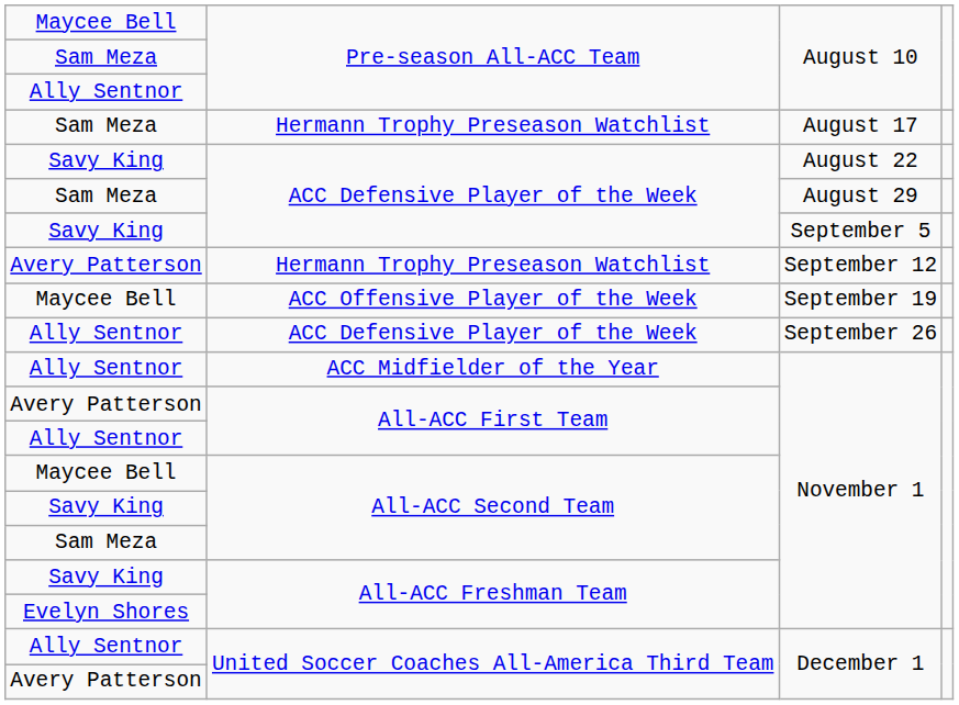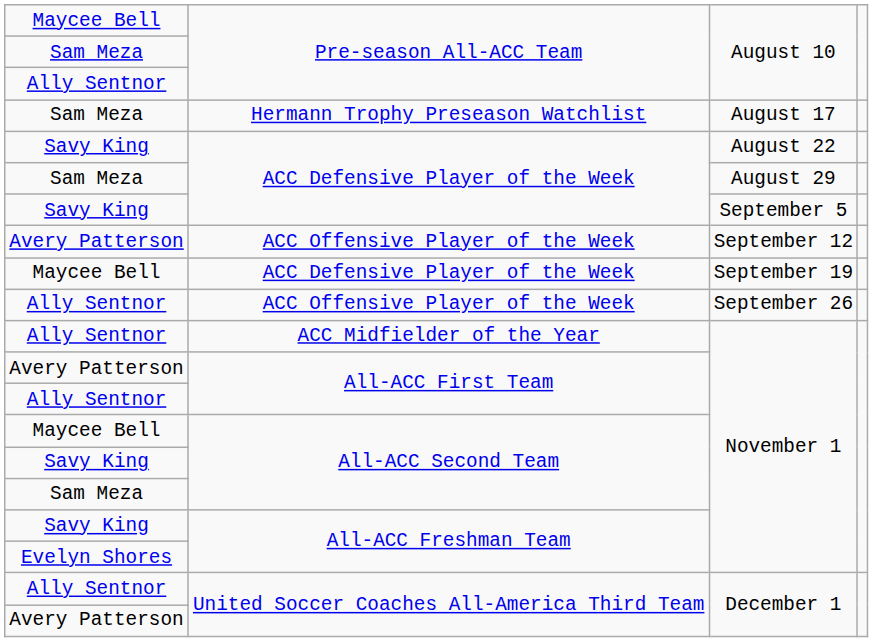 <table class="wikitable sortable" style="text-align: center">
 <tr>
 <td><a href='#'>Maycee Bell</a></td>
 <td rowspan=3><a href='#'>Pre-season All-ACC Team</a></td>
 <td rowspan=3>August 10</td>
 <td rowspan=3></td>
 </tr>
 <tr>
 <td><a href='#'>Sam Meza</a></td>
 </tr>
 <tr>
 <td><a href='#'>Ally Sentnor</a></td>
 </tr>
 <tr>
 <td>Sam Meza</td>
 <td><a href='#'>Hermann Trophy Preseason Watchlist</a></td>
 <td>August 17</td>
 <td></td>
 </tr>
 <tr>
 <td><a href='#'>Savy King</a></td>
 <td rowspan=3><a href='#'>ACC Defensive Player of the Week</a></td>
 <td>August 22</td>
 <td></td>
 </tr>
 <tr>
 <td>Sam Meza</td>
 <td>August 29</td>
 <td></td>
 </tr>
 <tr>
 <td><a href='#'>Savy King</a></td>
 <td>September 5</td>
 <td></td>
 </tr>
 <tr>
 <td><a href='#'>Avery Patterson</a></td>
-<td><a href='#'>Hermann Trophy Preseason Watchlist</a></td>
+<td><a href='#'>ACC Offensive Player of the Week</a></td>
 <td>September 12</td>
 <td></td>
 </tr>
 <tr>
 <td>Maycee Bell</td>
-<td><a href='#'>ACC Offensive Player of the Week</a></td>
+<td><a href='#'>ACC Defensive Player of the Week</a></td>
 <td>September 19</td>
 <td></td>
 </tr>
 <tr>
 <td><a href='#'>Ally Sentnor</a></td>
-<td><a href='#'>ACC Defensive Player of the Week</a></td>
+<td><a href='#'>ACC Offensive Player of the Week</a></td>
 <td>September 26</td>
 <td></td>
 </tr>
 <tr>
 <td><a href='#'>Ally Sentnor</a></td>
 <td><a href='#'>ACC Midfielder of the Year</a></td>
 <td rowspan=8>November 1</td>
 <td rowspan=8></td>
 </tr>
 <tr>
 <td>Avery Patterson</td>
 <td rowspan=2><a href='#'>All-ACC First Team</a></td>
 </tr>
 <tr>
 <td><a href='#'>Ally Sentnor</a></td>
 </tr>
 <tr>
 <td>Maycee Bell</td>
 <td rowspan=3><a href='#'>All-ACC Second Team</a></td>
 </tr>
 <tr>
 <td><a href='#'>Savy King</a></td>
 </tr>
 <tr>
 <td>Sam Meza</td>
 </tr>
 <tr>
 <td><a href='#'>Savy King</a></td>
 <td rowspan=2><a href='#'>All-ACC Freshman Team</a></td>
 </tr>
 <tr>
 <td><a href='#'>Evelyn Shores</a></td>
 </tr>
 <tr>
 <td><a href='#'>Ally Sentnor</a></td>
 <td rowspan=2><a href='#'>United Soccer Coaches All-America Third Team</a></td>
 <td rowspan=2>December 1</td>
 <td rowspan=2></td>
 </tr>
 <tr>
 <td>Avery Patterson</td>
 </tr>
 </table>
